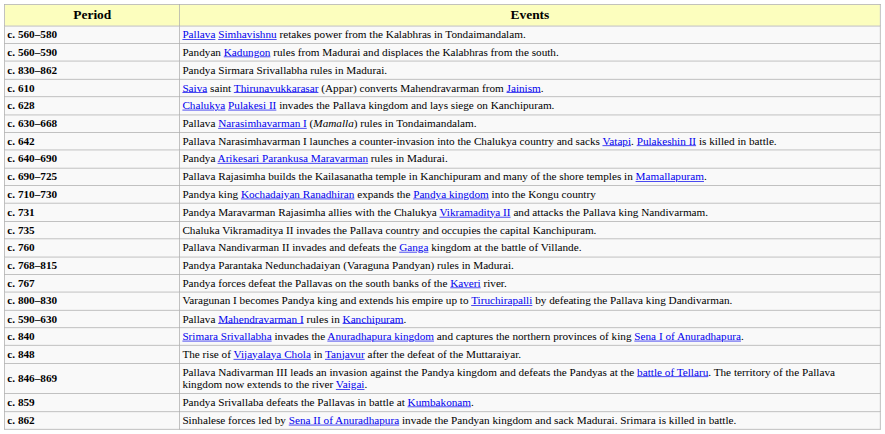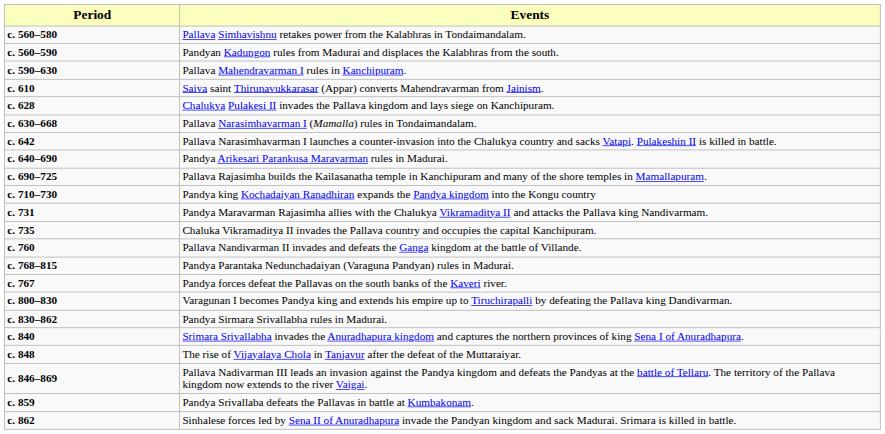 <table class="wikitable" style="text-align:left; margin: auto; width:99%">
 <tr>
 <th scope="row" style="width: 20%; text-align:center; font-size:120%; background:#fcfebe; color:#000000;">Period</th>
 <th scope="row" style="text-align:center; font-size:120%; background:#fcfebe; color:#000000;">Events</th>
 </tr>
 <tr>
 <td><strong>c. 560–580</strong></td>
 <td><a href='#'>Pallava</a> <a href='#'>Simhavishnu</a> retakes power from the Kalabhras in Tondaimandalam.</td>
 </tr>
 <tr>
 <td><strong>c. 560–590</strong></td>
 <td>Pandyan <a href='#'>Kadungon</a> rules from Madurai and displaces the Kalabhras from the south.</td>
 </tr>
 <tr>
-<td><strong>c. 830–862</strong></td>
-<td>Pandya Sirmara Srivallabha rules in Madurai.</td>
+<td><strong>c. 590–630</strong></td>
+<td>Pallava <a href='#'>Mahendravarman I</a> rules in <a href='#'>Kanchipuram</a>.</td>
 </tr>
 <tr>
 <td><strong>c. 610</strong></td>
 <td><a href='#'>Saiva</a> saint <a href='#'>Thirunavukkarasar</a> (Appar) converts Mahendravarman from <a href='#'>Jainism</a>.</td>
 </tr>
 <tr>
 <td><strong>c. 628</strong></td>
 <td><a href='#'>Chalukya</a> <a href='#'>Pulakesi II</a> invades the Pallava kingdom and lays siege on Kanchipuram.</td>
 </tr>
 <tr>
 <td><strong>c. 630–668</strong></td>
 <td>Pallava <a href='#'>Narasimhavarman I</a> (<em>Mamalla</em>) rules in Tondaimandalam.</td>
 </tr>
 <tr>
 <td><strong>c. 642</strong></td>
 <td>Pallava Narasimhavarman I launches a counter-invasion into the Chalukya country and sacks <a href='#'>Vatapi</a>. <a href='#'>Pulakeshin II</a> is killed in battle.</td>
 </tr>
 <tr>
 <td><strong>c. 640–690</strong></td>
 <td>Pandya <a href='#'>Arikesari Parankusa Maravarman</a> rules in Madurai.</td>
 </tr>
 <tr>
 <td><strong>c. 690–725</strong></td>
 <td>Pallava Rajasimha builds the Kailasanatha temple in Kanchipuram and many of the shore temples in <a href='#'>Mamallapuram</a>.</td>
 </tr>
 <tr>
 <td><strong>c. 710–730</strong></td>
 <td>Pandya king <a href='#'>Kochadaiyan Ranadhiran</a> expands the <a href='#'>Pandya kingdom</a> into the Kongu country</td>
 </tr>
 <tr>
 <td><strong>c. 731</strong></td>
 <td>Pandya Maravarman Rajasimha allies with the Chalukya <a href='#'>Vikramaditya II</a> and attacks the Pallava king Nandivarmam.</td>
 </tr>
 <tr>
 <td><strong>c. 735</strong></td>
 <td>Chaluka Vikramaditya II invades the Pallava country and occupies the capital Kanchipuram.</td>
 </tr>
 <tr>
 <td><strong>c. 760</strong></td>
 <td>Pallava Nandivarman II invades and defeats the <a href='#'>Ganga</a> kingdom at the battle of Villande.</td>
 </tr>
 <tr>
 <td><strong>c. 768–815</strong></td>
 <td>Pandya Parantaka Nedunchadaiyan (Varaguna Pandyan) rules in Madurai.</td>
 </tr>
 <tr>
 <td><strong>c. 767</strong></td>
 <td>Pandya forces defeat the Pallavas on the south banks of the <a href='#'>Kaveri</a> river.</td>
 </tr>
 <tr>
 <td><strong>c. 800–830</strong></td>
 <td>Varagunan I becomes Pandya king and extends his empire up to <a href='#'>Tiruchirapalli</a> by defeating the Pallava king Dandivarman.</td>
 </tr>
 <tr>
-<td><strong>c. 590–630</strong></td>
-<td>Pallava <a href='#'>Mahendravarman I</a> rules in <a href='#'>Kanchipuram</a>.</td>
+<td><strong>c. 830–862</strong></td>
+<td>Pandya Sirmara Srivallabha rules in Madurai.</td>
 </tr>
 <tr>
 <td><strong>c. 840</strong></td>
 <td><a href='#'>Srimara Srivallabha</a> invades the <a href='#'>Anuradhapura kingdom</a> and captures the northern provinces of king <a href='#'>Sena I of Anuradhapura</a>.</td>
 </tr>
 <tr>
 <td><strong>c. 848</strong></td>
 <td>The rise of <a href='#'>Vijayalaya Chola</a> in <a href='#'>Tanjavur</a> after the defeat of the Muttaraiyar.</td>
 </tr>
 <tr>
 <td><strong>c. 846–869</strong></td>
 <td>Pallava Nadivarman III leads an invasion against the Pandya kingdom and defeats the Pandyas at the <a href='#'>battle of Tellaru</a>. The territory of the Pallava kingdom now extends to the river <a href='#'>Vaigai</a>.</td>
 </tr>
 <tr>
 <td><strong>c. 859</strong></td>
 <td>Pandya Srivallaba defeats the Pallavas in battle at <a href='#'>Kumbakonam</a>.</td>
 </tr>
 <tr>
 <td><strong>c. 862</strong></td>
 <td>Sinhalese forces led by <a href='#'>Sena II of Anuradhapura</a> invade the Pandyan kingdom and sack Madurai. Srimara is killed in battle.</td>
 </tr>
 </table>
